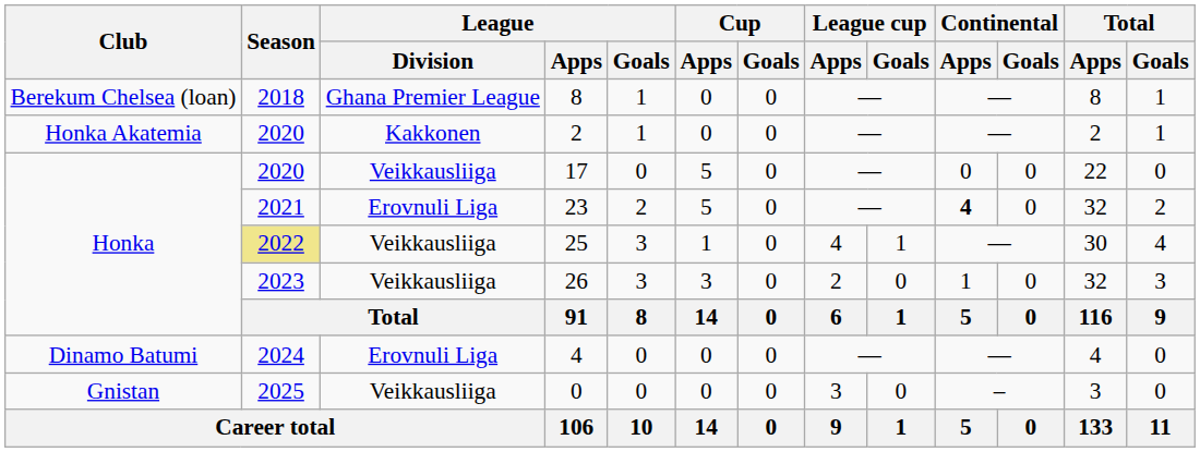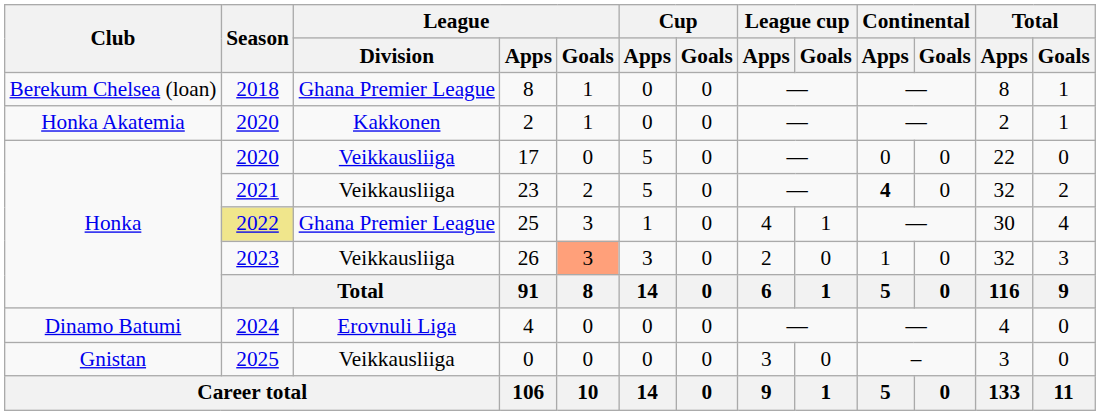 <table class="wikitable" style="text-align: center">
 <tr>
 <th rowspan="2">Club</th>
 <th rowspan="2">Season</th>
 <th colspan="3">League</th>
 <th colspan="2">Cup</th>
 <th colspan="2">League cup</th>
 <th colspan="2">Continental</th>
 <th colspan="2">Total</th>
 </tr>
 <tr>
 <th>Division</th>
 <th>Apps</th>
 <th>Goals</th>
 <th>Apps</th>
 <th>Goals</th>
 <th>Apps</th>
 <th>Goals</th>
 <th>Apps</th>
 <th>Goals</th>
 <th>Apps</th>
 <th>Goals</th>
 </tr>
 <tr>
 <td><a href='#'>Berekum Chelsea</a> (loan)</td>
 <td><a href='#'>2018</a></td>
 <td><a href='#'>Ghana Premier League</a></td>
 <td>8</td>
 <td>1</td>
 <td>0</td>
 <td>0</td>
 <td colspan="2">—</td>
 <td colspan="2">—</td>
 <td>8</td>
 <td>1</td>
 </tr>
 <tr>
 <td><a href='#'>Honka Akatemia</a></td>
 <td><a href='#'>2020</a></td>
 <td><a href='#'>Kakkonen</a></td>
 <td>2</td>
 <td>1</td>
 <td>0</td>
 <td>0</td>
 <td colspan="2">—</td>
 <td colspan="2">—</td>
 <td>2</td>
 <td>1</td>
 </tr>
 <tr>
 <td rowspan="5"><a href='#'>Honka</a></td>
 <td><a href='#'>2020</a></td>
 <td><a href='#'>Veikkausliiga</a></td>
 <td>17</td>
 <td>0</td>
 <td>5</td>
 <td>0</td>
 <td colspan="2">—</td>
 <td>0</td>
 <td>0</td>
 <td>22</td>
 <td>0</td>
 </tr>
 <tr>
 <td><a href='#'>2021</a></td>
-<td><a href='#'>Erovnuli Liga</a></td>
+<td>Veikkausliiga</td>
 <td>23</td>
 <td>2</td>
 <td>5</td>
 <td>0</td>
 <td colspan="2">—</td>
 <td><strong>4</strong></td>
 <td>0</td>
 <td>32</td>
 <td>2</td>
 </tr>
 <tr>
 <td style="background: khaki;"><a href='#'>2022</a></td>
-<td>Veikkausliiga</td>
+<td><a href='#'>Ghana Premier League</a></td>
 <td>25</td>
 <td>3</td>
 <td>1</td>
 <td>0</td>
 <td>4</td>
 <td>1</td>
 <td colspan="2">—</td>
 <td>30</td>
 <td>4</td>
 </tr>
 <tr>
 <td><a href='#'>2023</a></td>
 <td>Veikkausliiga</td>
 <td>26</td>
-<td>3</td>
+<td style="background: lightsalmon;">3</td>
 <td>3</td>
 <td>0</td>
 <td>2</td>
 <td>0</td>
 <td>1</td>
 <td>0</td>
 <td>32</td>
 <td>3</td>
 </tr>
 <tr>
 <th colspan="2">Total</th>
 <th>91</th>
 <th>8</th>
 <th>14</th>
 <th>0</th>
 <th>6</th>
 <th>1</th>
 <th>5</th>
 <th>0</th>
 <th>116</th>
 <th>9</th>
 </tr>
 <tr>
 <td><a href='#'>Dinamo Batumi</a></td>
 <td><a href='#'>2024</a></td>
 <td><a href='#'>Erovnuli Liga</a></td>
 <td>4</td>
 <td>0</td>
 <td>0</td>
 <td>0</td>
 <td colspan="2">—</td>
 <td colspan="2">—</td>
 <td>4</td>
 <td>0</td>
 </tr>
 <tr>
 <td><a href='#'>Gnistan</a></td>
 <td><a href='#'>2025</a></td>
 <td>Veikkausliiga</td>
 <td>0</td>
 <td>0</td>
 <td>0</td>
 <td>0</td>
 <td>3</td>
 <td>0</td>
 <td colspan=2>–</td>
 <td>3</td>
 <td>0</td>
 </tr>
 <tr>
 <th colspan=3>Career total</th>
 <th>106</th>
 <th>10</th>
 <th>14</th>
 <th>0</th>
 <th>9</th>
 <th>1</th>
 <th>5</th>
 <th>0</th>
 <th>133</th>
 <th>11</th>
 </tr>
 </table>
